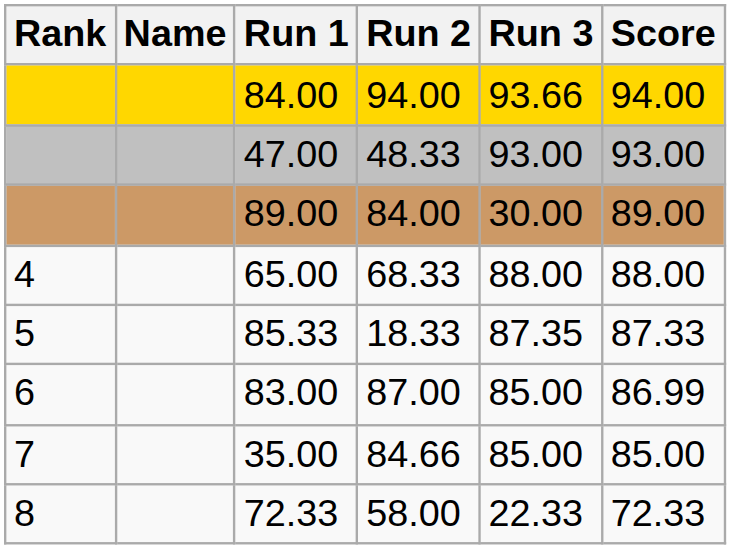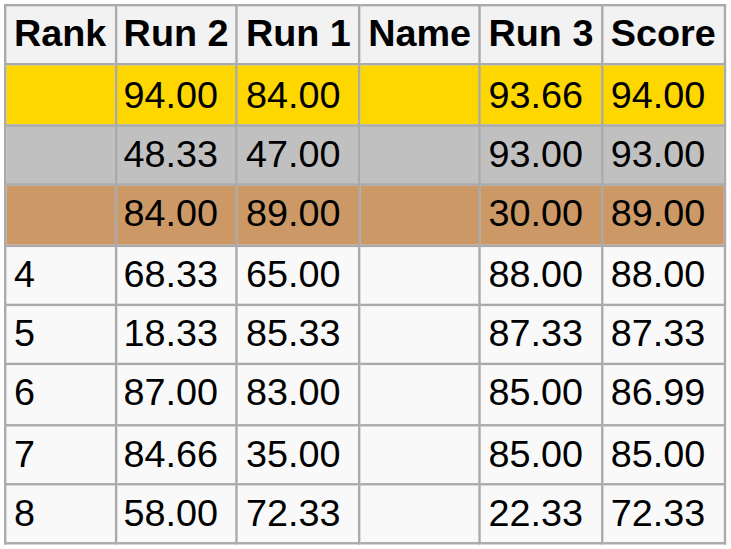 <table class="wikitable">
 <tr>
 <th>Rank</th>
+<th>Run 2</th>
+<th>Run 1</th>
 <th>Name</th>
-<th>Run 1</th>
-<th>Run 2</th>
 <th>Run 3</th>
 <th>Score</th>
 </tr>
 <tr style="background:gold;">
 <td></td>
+<td>94.00</td>
+<td>84.00</td>
 <td></td>
-<td>84.00</td>
-<td>94.00</td>
 <td>93.66</td>
 <td>94.00</td>
 </tr>
 <tr style="background:silver;">
 <td></td>
+<td>48.33</td>
+<td>47.00</td>
 <td></td>
-<td>47.00</td>
-<td>48.33</td>
 <td>93.00</td>
 <td>93.00</td>
 </tr>
 <tr style="background:#CC9966;">
 <td></td>
+<td>84.00</td>
+<td>89.00</td>
 <td></td>
-<td>89.00</td>
-<td>84.00</td>
 <td>30.00</td>
 <td>89.00</td>
 </tr>
 <tr>
 <td>4</td>
+<td>68.33</td>
+<td>65.00</td>
 <td></td>
-<td>65.00</td>
-<td>68.33</td>
 <td>88.00</td>
 <td>88.00</td>
 </tr>
 <tr>
 <td>5</td>
+<td>18.33</td>
+<td>85.33</td>
 <td></td>
-<td>85.33</td>
-<td>18.33</td>
-<td>87.35</td>
+<td>87.33</td>
 <td>87.33</td>
 </tr>
 <tr>
 <td>6</td>
+<td>87.00</td>
+<td>83.00</td>
 <td></td>
-<td>83.00</td>
-<td>87.00</td>
 <td>85.00</td>
 <td>86.99</td>
 </tr>
 <tr>
 <td>7</td>
+<td>84.66</td>
+<td>35.00</td>
 <td></td>
-<td>35.00</td>
-<td>84.66</td>
 <td>85.00</td>
 <td>85.00</td>
 </tr>
 <tr>
 <td>8</td>
+<td>58.00</td>
+<td>72.33</td>
 <td></td>
-<td>72.33</td>
-<td>58.00</td>
 <td>22.33</td>
 <td>72.33</td>
 </tr>
 </table>
